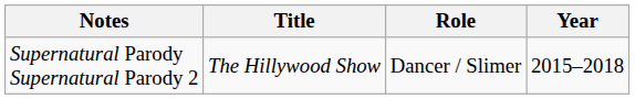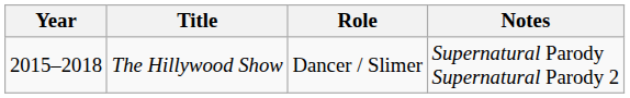 <table class="wikitable sortable">
 <tr>
-<th class="unsortable">Notes</th>
+<th>Year</th>
 <th>Title</th>
 <th>Role</th>
-<th>Year</th>
+<th class="unsortable">Notes</th>
 </tr>
 <tr>
-<td><em>Supernatural</em> Parody<br><em>Supernatural</em> Parody 2</td>
+<td>2015–2018</td>
 <td><em>The Hillywood Show</em></td>
 <td>Dancer / Slimer</td>
-<td>2015–2018</td>
+<td><em>Supernatural</em> Parody<br><em>Supernatural</em> Parody 2</td>
 </tr>
 </table>
